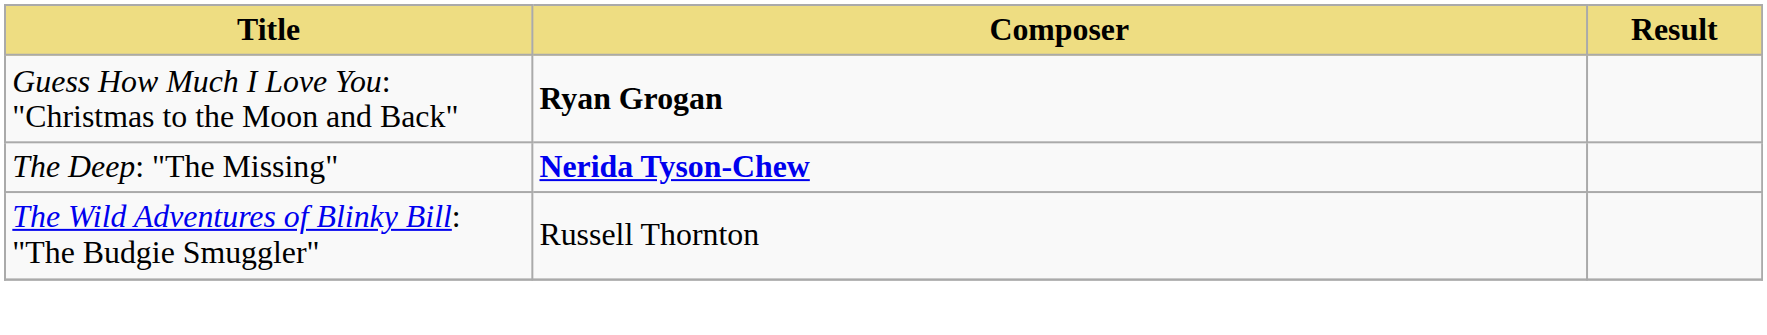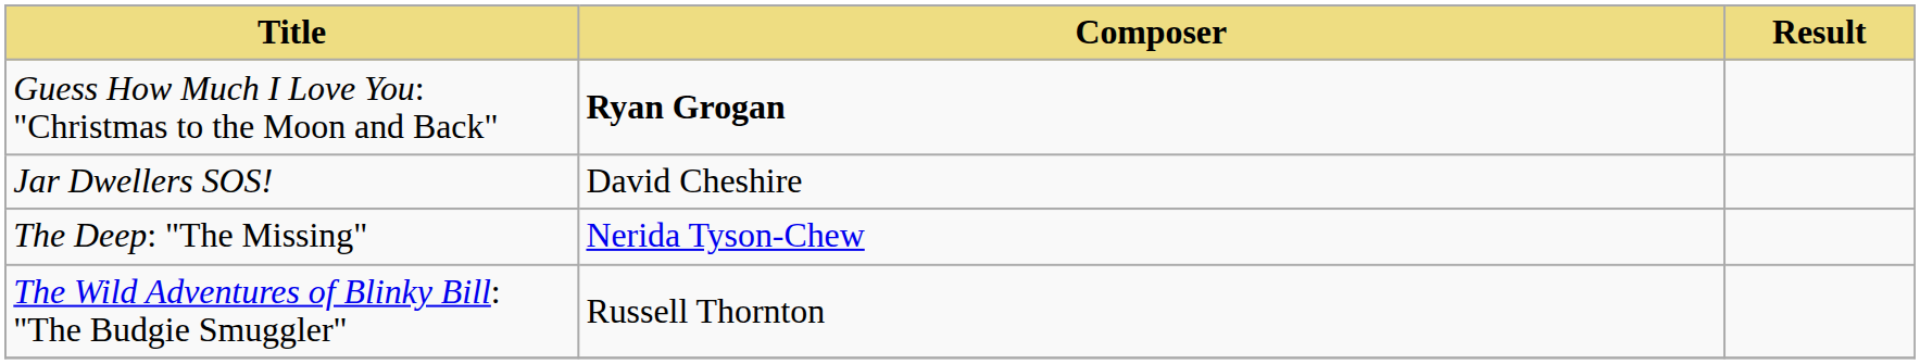 <table class="wikitable" width=100%>
 <tr>
 <th style="width:30%;background:#EEDD82;">Title</th>
 <th style="width:60%;background:#EEDD82;">Composer</th>
 <th style="width:10%;background:#EEDD82;">Result<br></th>
 </tr>
 <tr>
 <td><em>Guess How Much I Love You</em>: "Christmas to the Moon and Back"</td>
 <td><strong>Ryan Grogan</strong></td>
 <td></td>
 </tr>
 <tr>
+<td><em>Jar Dwellers SOS!</em></td>
+<td>David Cheshire</td>
+<td></td>
+</tr>
+<tr>
 <td><em>The Deep</em>: "The Missing"</td>
-<td><strong><a href='#'>Nerida Tyson-Chew</a></strong></td>
+<td><a href='#'>Nerida Tyson-Chew</a></td>
 <td></td>
 </tr>
 <tr>
 <td><em><a href='#'>The Wild Adventures of Blinky Bill</a></em>: "The Budgie Smuggler"</td>
 <td>Russell Thornton</td>
 <td></td>
 </tr>
 <tr>
 </tr>
 </table>
